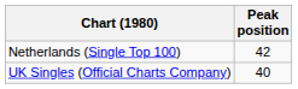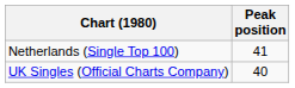 <table class="wikitable">
 <tr>
 <th>Chart (1980)</th>
 <th>Peak<br> position</th>
 </tr>
 <tr>
 <td>Netherlands (<a href='#'>Single Top 100</a>)</td>
-<td align="center">42</td>
+<td align="center">41</td>
 </tr>
 <tr>
 <td><a href='#'>UK Singles</a> (<a href='#'>Official Charts Company</a>)</td>
 <td align="center">40</td>
 </tr>
 </table>
